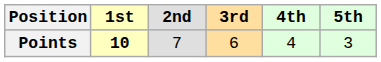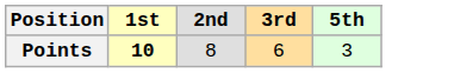 <table class="wikitable" style="font-size:85%; text-align:center">
 <tr>
 <th>Position</th>
 <td style="background:#ffffbf;"> <strong>1st</strong> </td>
 <td style="background:#dfdfdf;"> <strong>2nd</strong> </td>
 <td style="background:#ffdf9f;"> <strong>3rd</strong> </td>
-<td style="background:#dfffdf;"> <strong>4th</strong> </td>
 <td style="background:#dfffdf;"> <strong>5th</strong> </td>
 </tr>
 <tr>
 <th>Points</th>
 <td style="background:#ffffbf;"><strong>10</strong></td>
-<td style="background:#dfdfdf;">7</td>
+<td style="background:#dfdfdf;">8</td>
 <td style="background:#ffdf9f;">6</td>
-<td style="background:#dfffdf;">4</td>
 <td style="background:#dfffdf;">3</td>
 </tr>
 </table>
